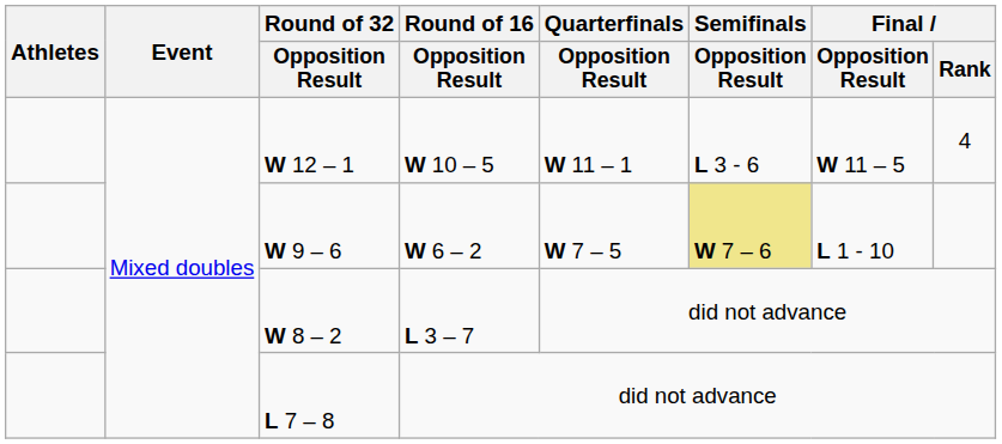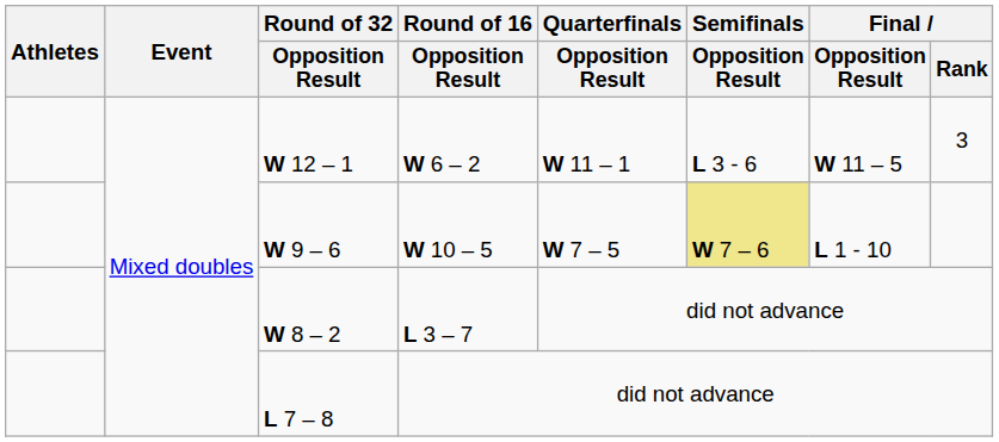 <table class="wikitable" style="font-size:90%">
 <tr>
 <th rowspan=2>Athletes</th>
 <th rowspan=2>Event</th>
 <th>Round of 32</th>
 <th>Round of 16</th>
 <th>Quarterfinals</th>
 <th>Semifinals</th>
 <th colspan=2>Final / </th>
 </tr>
 <tr style="font-size:95%">
 <th>Opposition<br>Result</th>
 <th>Opposition<br>Result</th>
 <th>Opposition<br>Result</th>
 <th>Opposition<br>Result</th>
 <th>Opposition<br>Result</th>
 <th>Rank</th>
 </tr>
 <tr>
 <td align=left><br></td>
 <td align=left rowspan=4><a href='#'>Mixed doubles</a></td>
 <td><br><br><strong>W</strong> 12 – 1</td>
-<td><br><br><strong>W</strong> 10 – 5</td>
+<td><br><br><strong>W</strong> 6 – 2</td>
 <td><br><br><strong>W</strong> 11 – 1</td>
 <td><br><br><strong>L</strong> 3 - 6</td>
 <td><br><br><strong>W</strong> 11 – 5</td>
-<td align=center>4</td>
+<td align=center>3</td>
 </tr>
 <tr>
 <td align=left><br></td>
 <td><br><br><strong>W</strong> 9 – 6</td>
-<td><br><br><strong>W</strong> 6 – 2</td>
+<td><br><br><strong>W</strong> 10 – 5</td>
 <td><br><br><strong>W</strong> 7 – 5</td>
 <td style="background: khaki;"><br><br><strong>W</strong> 7 – 6</td>
 <td><br><br><strong>L</strong> 1 - 10</td>
 <td align=center></td>
 </tr>
 <tr>
 <td align=left><br></td>
 <td><br><br><strong>W</strong> 8 – 2</td>
 <td><br><br><strong>L</strong> 3 – 7</td>
 <td align=center colspan=4>did not advance</td>
 </tr>
 <tr>
 <td align=left><br></td>
 <td><br><br><strong>L</strong> 7 – 8</td>
 <td align=center colspan=5>did not advance</td>
 </tr>
 </table>
